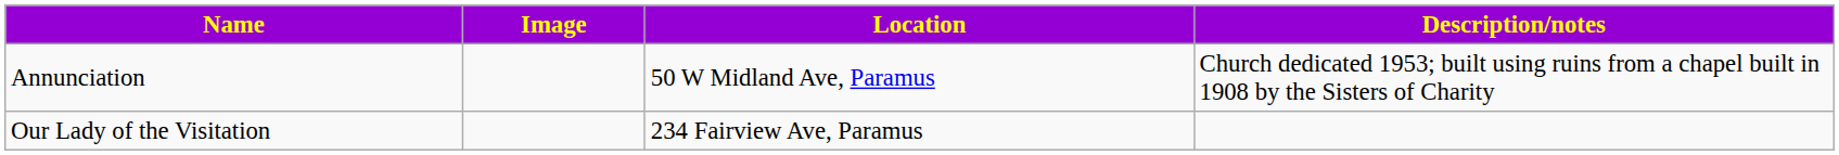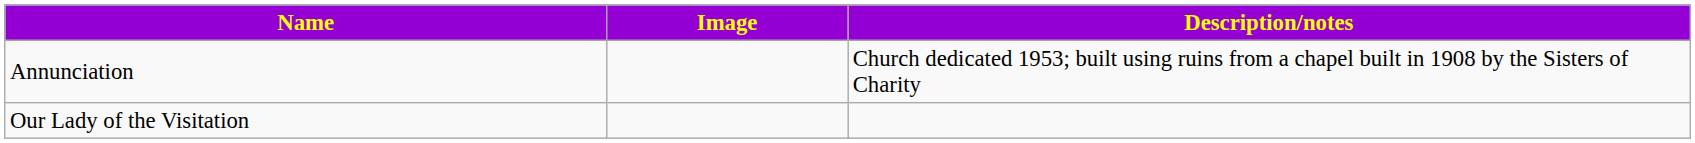 <table class="wikitable sortable" style="width:75%">
 <tr>
 <th style="background:darkviolet; color:yellow;" width="25%"><strong>Name</strong></th>
 <th style="background:darkviolet; color:yellow;" width="10%"><strong>Image</strong></th>
-<th style="background:darkviolet; color:yellow;" width="30%"><strong>Location</strong></th>
 <th style="background:darkviolet; color:yellow;" width="35%"><strong>Description/notes</strong></th>
 </tr>
 <tr>
 <td>Annunciation</td>
 <td></td>
-<td>50 W Midland Ave, <a href='#'>Paramus</a></td>
 <td>Church dedicated 1953; built using ruins from a chapel built in 1908 by the Sisters of Charity</td>
 </tr>
 <tr>
 <td>Our Lady of the Visitation</td>
 <td></td>
-<td>234 Fairview Ave, Paramus</td>
 <td></td>
 </tr>
 </table>
